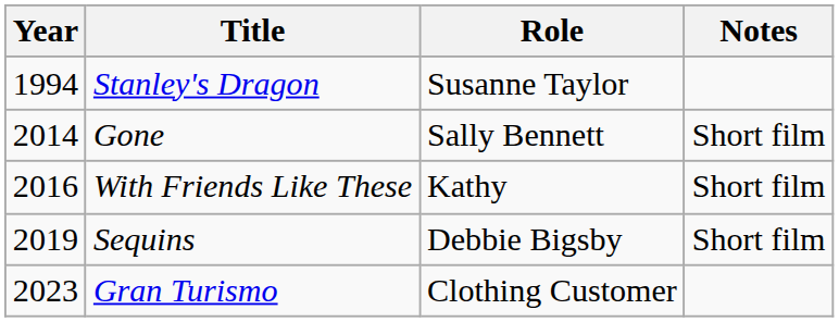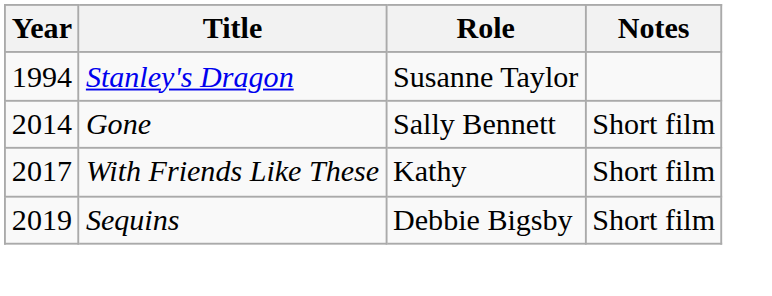 <table class="wikitable sortable">
 <tr>
 <th>Year</th>
 <th>Title</th>
 <th>Role</th>
 <th class="unsortable">Notes</th>
 </tr>
 <tr>
 <td>1994</td>
 <td><em><a href='#'>Stanley's Dragon</a></em></td>
 <td>Susanne Taylor</td>
 <td></td>
 </tr>
 <tr>
 <td>2014</td>
 <td><em>Gone</em></td>
 <td>Sally Bennett</td>
 <td>Short film</td>
 </tr>
 <tr>
-<td>2016</td>
+<td>2017</td>
 <td><em>With Friends Like These</em></td>
 <td>Kathy</td>
 <td>Short film</td>
 </tr>
 <tr>
 <td>2019</td>
 <td><em>Sequins</em></td>
 <td>Debbie Bigsby</td>
 <td>Short film</td>
 </tr>
-<tr>
-<td>2023</td>
-<td><em><a href='#'>Gran Turismo</a></em></td>
-<td>Clothing Customer</td>
-<td></td>
-</tr>
 </table>
